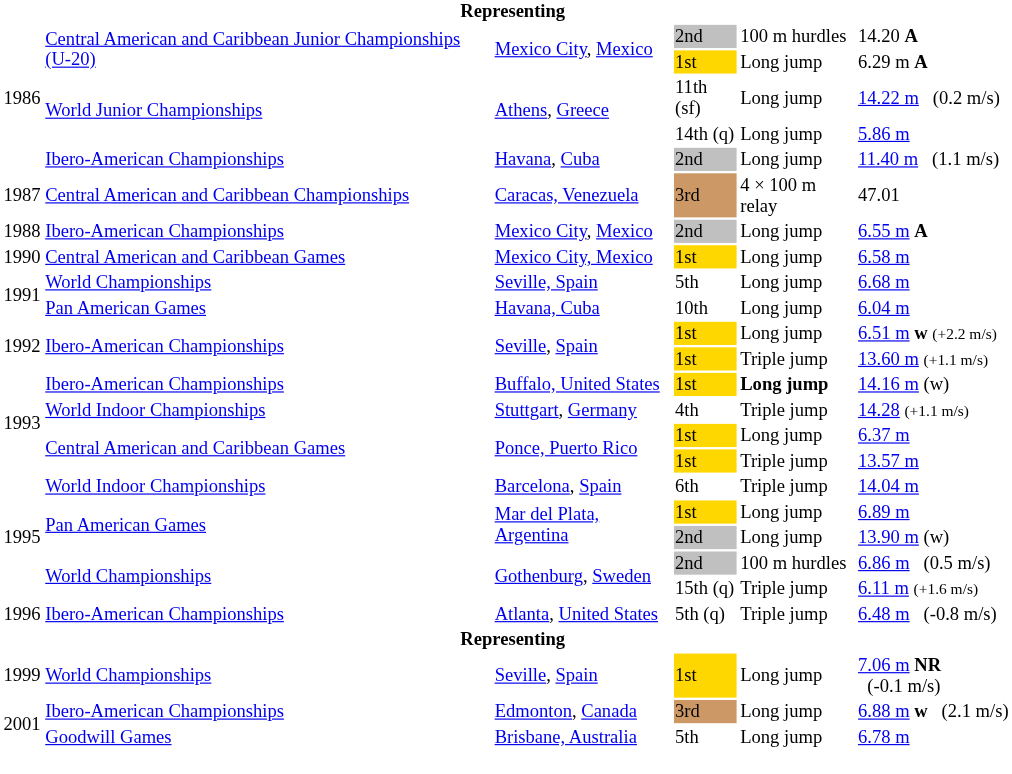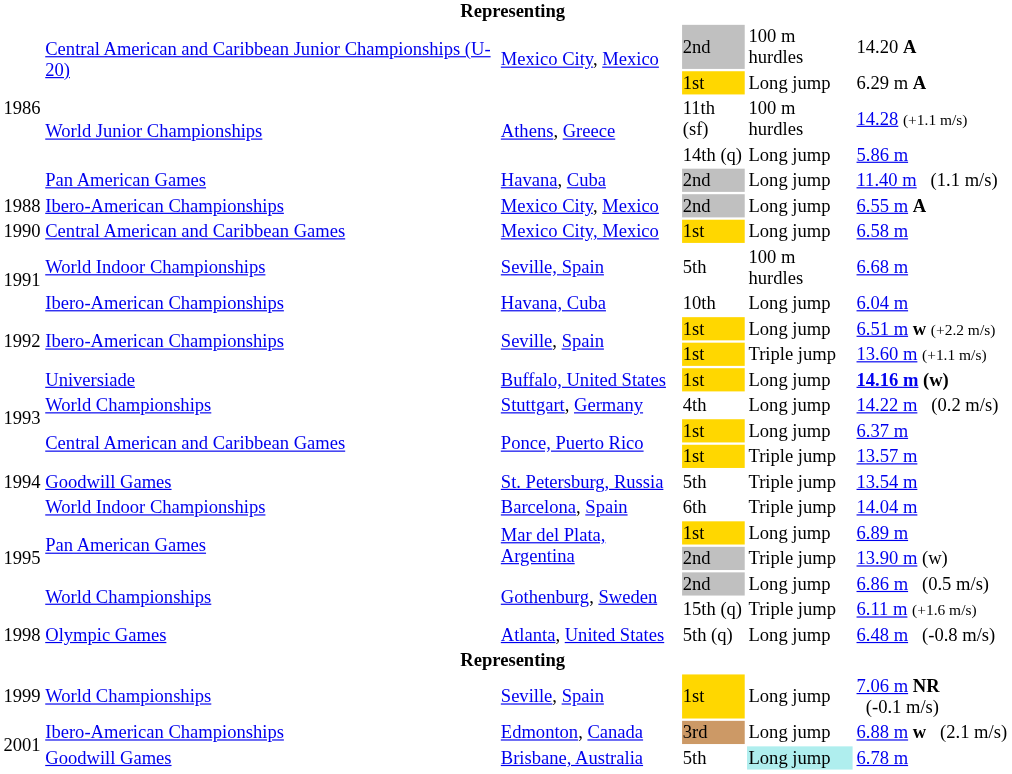 <table>
 <tr>
 <th colspan="6">Representing </th>
 </tr>
 <tr>
 <td rowspan = "5">1986</td>
 <td rowspan = "2"><a href='#'>Central American and Caribbean Junior Championships (U-20)</a></td>
 <td rowspan = "2"><a href='#'>Mexico City</a>, <a href='#'>Mexico</a></td>
 <td bgcolor=silver>2nd</td>
 <td>100 m hurdles</td>
 <td>14.20 <strong>A</strong></td>
 </tr>
 <tr>
 <td bgcolor=gold>1st</td>
 <td>Long jump</td>
 <td>6.29 m <strong>A</strong></td>
 </tr>
 <tr>
 <td rowspan=2><a href='#'>World Junior Championships</a></td>
 <td rowspan=2><a href='#'>Athens</a>, <a href='#'>Greece</a></td>
 <td>11th (sf)</td>
-<td>Long jump</td>
-<td><a href='#'>14.22 m</a>   (0.2 m/s)</td>
+<td>100 m hurdles</td>
+<td><a href='#'>14.28</a> <small>(+1.1 m/s)</small></td>
 </tr>
 <tr>
 <td>14th (q)</td>
 <td>Long jump</td>
 <td><a href='#'>5.86 m</a></td>
 </tr>
 <tr>
-<td><a href='#'>Ibero-American Championships</a></td>
+<td><a href='#'>Pan American Games</a></td>
 <td><a href='#'>Havana</a>, <a href='#'>Cuba</a></td>
 <td bgcolor=silver>2nd</td>
 <td>Long jump</td>
 <td><a href='#'>11.40 m</a>   (1.1 m/s)</td>
-</tr>
-<tr>
-<td>1987</td>
-<td><a href='#'>Central American and Caribbean Championships</a></td>
-<td><a href='#'>Caracas, Venezuela</a></td>
-<td bgcolor=cc9966>3rd</td>
-<td>4 × 100 m relay</td>
-<td>47.01</td>
 </tr>
 <tr>
 <td>1988</td>
 <td><a href='#'>Ibero-American Championships</a></td>
 <td><a href='#'>Mexico City</a>, <a href='#'>Mexico</a></td>
 <td bgcolor=silver>2nd</td>
 <td>Long jump</td>
 <td><a href='#'>6.55 m</a> <strong>A</strong></td>
 </tr>
 <tr>
 <td>1990</td>
 <td><a href='#'>Central American and Caribbean Games</a></td>
 <td><a href='#'>Mexico City, Mexico</a></td>
 <td bgcolor=gold>1st</td>
 <td>Long jump</td>
 <td><a href='#'>6.58 m</a></td>
 </tr>
 <tr>
 <td rowspan=2>1991</td>
-<td><a href='#'>World Championships</a></td>
+<td><a href='#'>World Indoor Championships</a></td>
 <td><a href='#'>Seville, Spain</a></td>
 <td>5th</td>
-<td>Long jump</td>
+<td>100 m hurdles</td>
 <td><a href='#'>6.68 m</a></td>
 </tr>
 <tr>
-<td><a href='#'>Pan American Games</a></td>
+<td><a href='#'>Ibero-American Championships</a></td>
 <td><a href='#'>Havana, Cuba</a></td>
 <td>10th</td>
 <td>Long jump</td>
 <td><a href='#'>6.04 m</a></td>
 </tr>
 <tr>
 <td rowspan=2>1992</td>
 <td rowspan=2><a href='#'>Ibero-American Championships</a></td>
 <td rowspan=2><a href='#'>Seville</a>, <a href='#'>Spain</a></td>
 <td bgcolor=gold>1st</td>
 <td>Long jump</td>
 <td><a href='#'>6.51 m</a> <strong>w</strong> <small>(+2.2 m/s)</small></td>
 </tr>
 <tr>
 <td bgcolor=gold>1st</td>
 <td>Triple jump</td>
 <td><a href='#'>13.60 m</a> <small>(+1.1 m/s)</small></td>
 </tr>
 <tr>
 <td rowspan=4>1993</td>
-<td><a href='#'>Ibero-American Championships</a></td>
+<td><a href='#'>Universiade</a></td>
 <td><a href='#'>Buffalo, United States</a></td>
 <td bgcolor=gold>1st</td>
-<td><strong>Long jump</strong></td>
-<td><a href='#'>14.16 m</a> (w)</td>
+<td>Long jump</td>
+<td><strong><a href='#'>14.16 m</a> (w)</strong></td>
 </tr>
 <tr>
-<td><a href='#'>World Indoor Championships</a></td>
+<td><a href='#'>World Championships</a></td>
 <td><a href='#'>Stuttgart</a>, <a href='#'>Germany</a></td>
 <td>4th</td>
-<td>Triple jump</td>
-<td><a href='#'>14.28</a> <small>(+1.1 m/s)</small></td>
+<td>Long jump</td>
+<td><a href='#'>14.22 m</a>   (0.2 m/s)</td>
 </tr>
 <tr>
 <td rowspan=2><a href='#'>Central American and Caribbean Games</a></td>
 <td rowspan=2><a href='#'>Ponce, Puerto Rico</a></td>
 <td bgcolor=gold>1st</td>
 <td>Long jump</td>
 <td><a href='#'>6.37 m</a></td>
 </tr>
 <tr>
 <td bgcolor=gold>1st</td>
 <td>Triple jump</td>
 <td><a href='#'>13.57 m</a></td>
+</tr>
+<tr>
+<td>1994</td>
+<td><a href='#'>Goodwill Games</a></td>
+<td><a href='#'>St. Petersburg, Russia</a></td>
+<td>5th</td>
+<td>Triple jump</td>
+<td><a href='#'>13.54 m</a></td>
 </tr>
 <tr>
 <td rowspan = "5">1995</td>
 <td><a href='#'>World Indoor Championships</a></td>
 <td><a href='#'>Barcelona</a>, <a href='#'>Spain</a></td>
 <td>6th</td>
 <td>Triple jump</td>
 <td><a href='#'>14.04 m</a></td>
 </tr>
 <tr>
 <td rowspan=2><a href='#'>Pan American Games</a></td>
 <td rowspan=2><a href='#'>Mar del Plata, Argentina</a></td>
 <td bgcolor=gold>1st</td>
 <td>Long jump</td>
 <td><a href='#'>6.89 m</a></td>
 </tr>
 <tr>
 <td bgcolor=silver>2nd</td>
-<td>Long jump</td>
+<td>Triple jump</td>
 <td><a href='#'>13.90 m</a> (w)</td>
 </tr>
 <tr>
 <td rowspan = "2"><a href='#'>World Championships</a></td>
 <td rowspan = "2"><a href='#'>Gothenburg</a>, <a href='#'>Sweden</a></td>
 <td bgcolor=silver>2nd</td>
-<td>100 m hurdles</td>
+<td>Long jump</td>
 <td><a href='#'>6.86 m</a>   (0.5 m/s)</td>
 </tr>
 <tr>
 <td>15th (q)</td>
 <td>Triple jump</td>
 <td><a href='#'>6.11 m</a> <small>(+1.6 m/s)</small></td>
 </tr>
 <tr>
-<td>1996</td>
-<td><a href='#'>Ibero-American Championships</a></td>
+<td>1998</td>
+<td><a href='#'>Olympic Games</a></td>
 <td><a href='#'>Atlanta</a>, <a href='#'>United States</a></td>
 <td>5th (q)</td>
-<td>Triple jump</td>
+<td>Long jump</td>
 <td><a href='#'>6.48 m</a>   (-0.8 m/s)</td>
 </tr>
 <tr>
 <th colspan="6">Representing </th>
 </tr>
 <tr>
 <td>1999</td>
 <td><a href='#'>World Championships</a></td>
 <td><a href='#'>Seville</a>, <a href='#'>Spain</a></td>
 <td bgcolor=gold>1st</td>
 <td>Long jump</td>
 <td><a href='#'>7.06 m</a>  <strong>NR</strong>   (-0.1 m/s)</td>
 </tr>
 <tr>
 <td rowspan=2>2001</td>
 <td><a href='#'>Ibero-American Championships</a></td>
 <td><a href='#'>Edmonton</a>, <a href='#'>Canada</a></td>
 <td bgcolor=cc9966>3rd</td>
 <td>Long jump</td>
 <td><a href='#'>6.88 m</a> <strong>w</strong>   (2.1 m/s)</td>
 </tr>
 <tr>
 <td><a href='#'>Goodwill Games</a></td>
 <td><a href='#'>Brisbane, Australia</a></td>
 <td>5th</td>
-<td>Long jump</td>
+<td style="background: paleturquoise;">Long jump</td>
 <td><a href='#'>6.78 m</a></td>
 </tr>
 </table>
